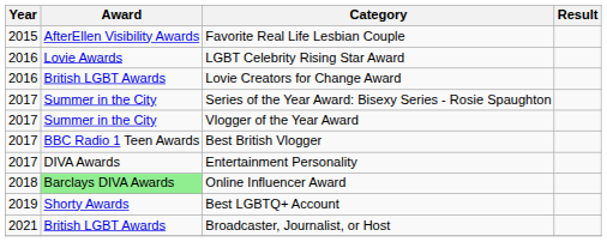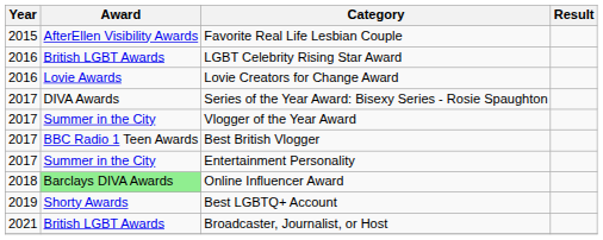 <table class="wikitable sortable">
 <tr>
 <th>Year</th>
 <th>Award</th>
 <th>Category</th>
 <th>Result</th>
 </tr>
 <tr>
 <td>2015</td>
 <td><a href='#'>AfterEllen Visibility Awards</a></td>
 <td>Favorite Real Life Lesbian Couple</td>
 <td></td>
 </tr>
 <tr>
 <td>2016</td>
-<td><a href='#'>Lovie Awards</a></td>
+<td><a href='#'>British LGBT Awards</a></td>
 <td>LGBT Celebrity Rising Star Award</td>
 <td></td>
 </tr>
 <tr>
 <td>2016</td>
-<td><a href='#'>British LGBT Awards</a></td>
+<td><a href='#'>Lovie Awards</a></td>
 <td>Lovie Creators for Change Award</td>
 <td></td>
 </tr>
 <tr>
 <td>2017</td>
-<td><a href='#'>Summer in the City</a></td>
+<td>DIVA Awards</td>
 <td>Series of the Year Award: Bisexy Series - Rosie Spaughton</td>
 <td></td>
 </tr>
 <tr>
 <td>2017</td>
 <td><a href='#'>Summer in the City</a></td>
 <td>Vlogger of the Year Award</td>
 <td></td>
 </tr>
 <tr>
 <td>2017</td>
 <td><a href='#'>BBC Radio 1</a> Teen Awards</td>
 <td>Best British Vlogger</td>
 <td></td>
 </tr>
 <tr>
 <td>2017</td>
-<td>DIVA Awards</td>
+<td><a href='#'>Summer in the City</a></td>
 <td>Entertainment Personality</td>
 <td></td>
 </tr>
 <tr>
 <td>2018</td>
 <td style="background: lightgreen;">Barclays DIVA Awards</td>
 <td>Online Influencer Award</td>
 <td></td>
 </tr>
 <tr>
 <td>2019</td>
 <td><a href='#'>Shorty Awards</a></td>
 <td>Best LGBTQ+ Account</td>
 <td></td>
 </tr>
 <tr>
 <td>2021</td>
 <td><a href='#'>British LGBT Awards</a></td>
 <td>Broadcaster, Journalist, or Host</td>
 <td></td>
 </tr>
 <tr>
 </tr>
 </table>
